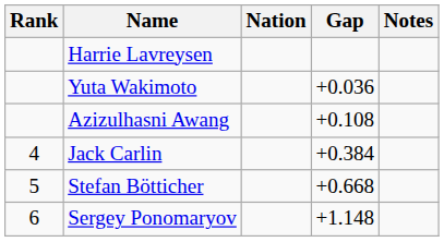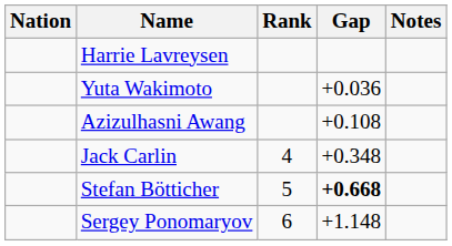 <table class="wikitable sortable" style="text-align:center">
 <tr>
+<th>Nation</th>
+<th>Name</th>
 <th>Rank</th>
-<th>Name</th>
-<th>Nation</th>
 <th>Gap</th>
 <th>Notes</th>
 </tr>
 <tr>
+<td align=left></td>
+<td align=left><a href='#'>Harrie Lavreysen</a></td>
 <td></td>
-<td align=left><a href='#'>Harrie Lavreysen</a></td>
-<td align=left></td>
 <td></td>
 <td></td>
 </tr>
 <tr>
+<td align=left></td>
+<td align=left><a href='#'>Yuta Wakimoto</a></td>
 <td></td>
-<td align=left><a href='#'>Yuta Wakimoto</a></td>
-<td align=left></td>
 <td>+0.036</td>
 <td></td>
 </tr>
 <tr>
+<td align=left></td>
+<td align=left><a href='#'>Azizulhasni Awang</a></td>
 <td></td>
-<td align=left><a href='#'>Azizulhasni Awang</a></td>
-<td align=left></td>
 <td>+0.108</td>
 <td></td>
 </tr>
 <tr>
+<td align=left></td>
+<td align=left><a href='#'>Jack Carlin</a></td>
 <td>4</td>
-<td align=left><a href='#'>Jack Carlin</a></td>
-<td align=left></td>
-<td>+0.384</td>
+<td>+0.348</td>
 <td></td>
 </tr>
 <tr>
+<td align=left></td>
+<td align=left><a href='#'>Stefan Bötticher</a></td>
 <td>5</td>
-<td align=left><a href='#'>Stefan Bötticher</a></td>
-<td align=left></td>
-<td>+0.668</td>
+<td><strong>+0.668</strong></td>
 <td></td>
 </tr>
 <tr>
+<td align=left></td>
+<td align=left><a href='#'>Sergey Ponomaryov</a></td>
 <td>6</td>
-<td align=left><a href='#'>Sergey Ponomaryov</a></td>
-<td align=left></td>
 <td>+1.148</td>
 <td></td>
 </tr>
 </table>
